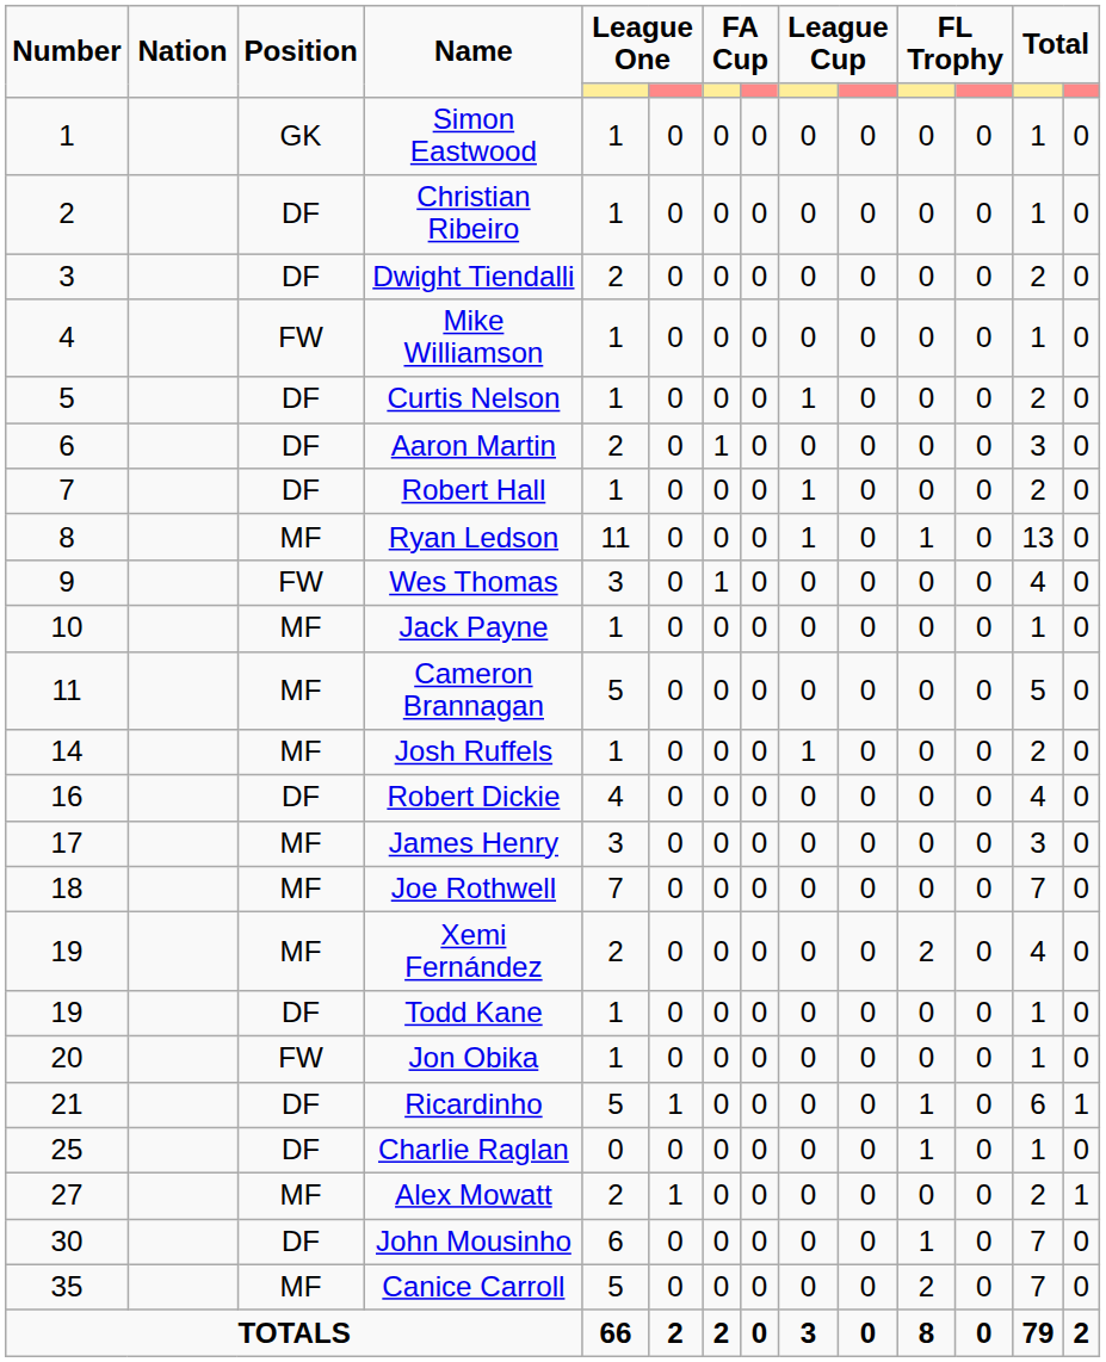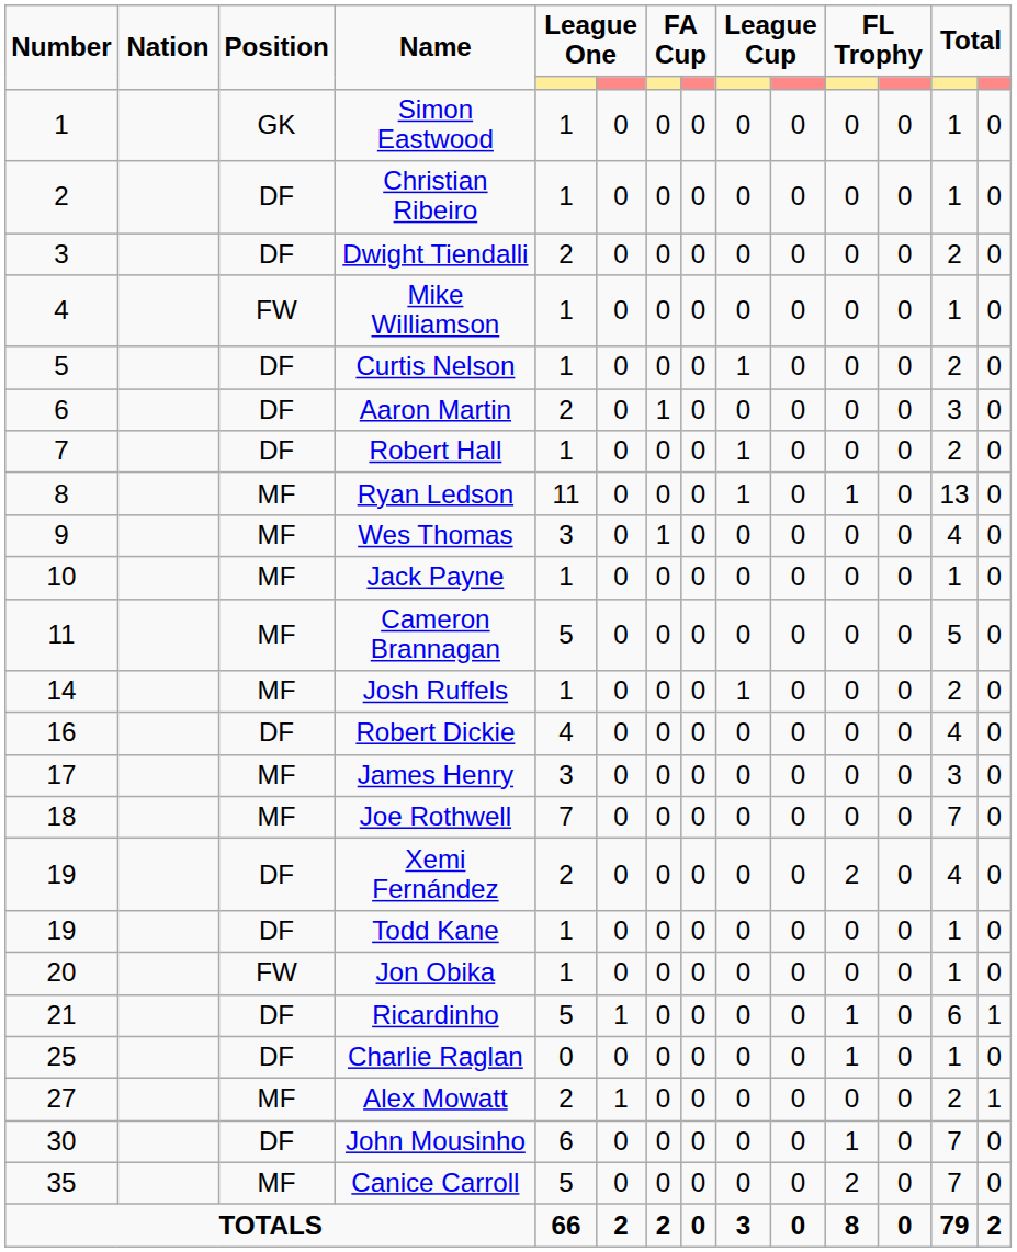 <table class="wikitable" style="font-size: 100%; text-align: center;">
 <tr>
 <td rowspan="2" width="10%" align="center"><strong>Number</strong></td>
 <td rowspan="2" width="10%" align="center"><strong>Nation</strong></td>
 <td rowspan="2" width="10%" align="center"><strong>Position</strong></td>
 <td rowspan="2" width="20%" align="center"><strong>Name</strong></td>
 <td colspan="2" align="center"><strong>League One</strong></td>
 <td colspan="2" align="center"><strong>FA Cup</strong></td>
 <td colspan="2" align="center"><strong>League Cup</strong></td>
 <td colspan="2" align="center"><strong>FL Trophy</strong></td>
 <td colspan="2" align="center"><strong>Total</strong></td>
 </tr>
 <tr>
 <th width=60 style="background: #FFEE99"></th>
 <th width=60 style="background: #FF8888"></th>
 <th width=60 style="background: #FFEE99"></th>
 <th width=60 style="background: #FF8888"></th>
 <th width=60 style="background: #FFEE99"></th>
 <th width=60 style="background: #FF8888"></th>
 <th width=60 style="background: #FFEE99"></th>
 <th width=60 style="background: #FF8888"></th>
 <th width=60 style="background: #FFEE99"></th>
 <th width=60 style="background: #FF8888"></th>
 </tr>
 <tr>
 <td>1</td>
 <td></td>
 <td>GK</td>
 <td><a href='#'>Simon Eastwood</a></td>
 <td>1</td>
 <td>0</td>
 <td>0</td>
 <td>0</td>
 <td>0</td>
 <td>0</td>
 <td>0</td>
 <td>0</td>
 <td>1</td>
 <td>0</td>
 </tr>
 <tr>
 <td>2</td>
 <td></td>
 <td>DF</td>
 <td><a href='#'>Christian Ribeiro</a></td>
 <td>1</td>
 <td>0</td>
 <td>0</td>
 <td>0</td>
 <td>0</td>
 <td>0</td>
 <td>0</td>
 <td>0</td>
 <td>1</td>
 <td>0</td>
 </tr>
 <tr>
 <td>3</td>
 <td></td>
 <td>DF</td>
 <td><a href='#'>Dwight Tiendalli</a></td>
 <td>2</td>
 <td>0</td>
 <td>0</td>
 <td>0</td>
 <td>0</td>
 <td>0</td>
 <td>0</td>
 <td>0</td>
 <td>2</td>
 <td>0</td>
 </tr>
 <tr>
 <td>4</td>
 <td></td>
 <td>FW</td>
 <td><a href='#'>Mike Williamson</a></td>
 <td>1</td>
 <td>0</td>
 <td>0</td>
 <td>0</td>
 <td>0</td>
 <td>0</td>
 <td>0</td>
 <td>0</td>
 <td>1</td>
 <td>0</td>
 </tr>
 <tr>
 <td>5</td>
 <td></td>
 <td>DF</td>
 <td><a href='#'>Curtis Nelson</a></td>
 <td>1</td>
 <td>0</td>
 <td>0</td>
 <td>0</td>
 <td>1</td>
 <td>0</td>
 <td>0</td>
 <td>0</td>
 <td>2</td>
 <td>0</td>
 </tr>
 <tr>
 <td>6</td>
 <td></td>
 <td>DF</td>
 <td><a href='#'>Aaron Martin</a></td>
 <td>2</td>
 <td>0</td>
 <td>1</td>
 <td>0</td>
 <td>0</td>
 <td>0</td>
 <td>0</td>
 <td>0</td>
 <td>3</td>
 <td>0</td>
 </tr>
 <tr>
 <td>7</td>
 <td></td>
 <td>DF</td>
 <td><a href='#'>Robert Hall</a></td>
 <td>1</td>
 <td>0</td>
 <td>0</td>
 <td>0</td>
 <td>1</td>
 <td>0</td>
 <td>0</td>
 <td>0</td>
 <td>2</td>
 <td>0</td>
 </tr>
 <tr>
 <td>8</td>
 <td></td>
 <td>MF</td>
 <td><a href='#'>Ryan Ledson</a></td>
 <td>11</td>
 <td>0</td>
 <td>0</td>
 <td>0</td>
 <td>1</td>
 <td>0</td>
 <td>1</td>
 <td>0</td>
 <td>13</td>
 <td>0</td>
 </tr>
 <tr>
 <td>9</td>
 <td></td>
-<td>FW</td>
+<td>MF</td>
 <td><a href='#'>Wes Thomas</a></td>
 <td>3</td>
 <td>0</td>
 <td>1</td>
 <td>0</td>
 <td>0</td>
 <td>0</td>
 <td>0</td>
 <td>0</td>
 <td>4</td>
 <td>0</td>
 </tr>
 <tr>
 <td>10</td>
 <td></td>
 <td>MF</td>
 <td><a href='#'>Jack Payne</a></td>
 <td>1</td>
 <td>0</td>
 <td>0</td>
 <td>0</td>
 <td>0</td>
 <td>0</td>
 <td>0</td>
 <td>0</td>
 <td>1</td>
 <td>0</td>
 </tr>
 <tr>
 <td>11</td>
 <td></td>
 <td>MF</td>
 <td><a href='#'>Cameron Brannagan</a></td>
 <td>5</td>
 <td>0</td>
 <td>0</td>
 <td>0</td>
 <td>0</td>
 <td>0</td>
 <td>0</td>
 <td>0</td>
 <td>5</td>
 <td>0</td>
 </tr>
 <tr>
 <td>14</td>
 <td></td>
 <td>MF</td>
 <td><a href='#'>Josh Ruffels</a></td>
 <td>1</td>
 <td>0</td>
 <td>0</td>
 <td>0</td>
 <td>1</td>
 <td>0</td>
 <td>0</td>
 <td>0</td>
 <td>2</td>
 <td>0</td>
 </tr>
 <tr>
 <td>16</td>
 <td></td>
 <td>DF</td>
 <td><a href='#'>Robert Dickie</a></td>
 <td>4</td>
 <td>0</td>
 <td>0</td>
 <td>0</td>
 <td>0</td>
 <td>0</td>
 <td>0</td>
 <td>0</td>
 <td>4</td>
 <td>0</td>
 </tr>
 <tr>
 <td>17</td>
 <td></td>
 <td>MF</td>
 <td><a href='#'>James Henry</a></td>
 <td>3</td>
 <td>0</td>
 <td>0</td>
 <td>0</td>
 <td>0</td>
 <td>0</td>
 <td>0</td>
 <td>0</td>
 <td>3</td>
 <td>0</td>
 </tr>
 <tr>
 <td>18</td>
 <td></td>
 <td>MF</td>
 <td><a href='#'>Joe Rothwell</a></td>
 <td>7</td>
 <td>0</td>
 <td>0</td>
 <td>0</td>
 <td>0</td>
 <td>0</td>
 <td>0</td>
 <td>0</td>
 <td>7</td>
 <td>0</td>
 </tr>
 <tr>
 <td>19</td>
 <td></td>
-<td>MF</td>
+<td>DF</td>
 <td><a href='#'>Xemi Fernández</a></td>
 <td>2</td>
 <td>0</td>
 <td>0</td>
 <td>0</td>
 <td>0</td>
 <td>0</td>
 <td>2</td>
 <td>0</td>
 <td>4</td>
 <td>0</td>
 </tr>
 <tr>
 <td>19</td>
 <td></td>
 <td>DF</td>
 <td><a href='#'>Todd Kane</a></td>
 <td>1</td>
 <td>0</td>
 <td>0</td>
 <td>0</td>
 <td>0</td>
 <td>0</td>
 <td>0</td>
 <td>0</td>
 <td>1</td>
 <td>0</td>
 </tr>
 <tr>
 <td>20</td>
 <td></td>
 <td>FW</td>
 <td><a href='#'>Jon Obika</a></td>
 <td>1</td>
 <td>0</td>
 <td>0</td>
 <td>0</td>
 <td>0</td>
 <td>0</td>
 <td>0</td>
 <td>0</td>
 <td>1</td>
 <td>0</td>
 </tr>
 <tr>
 <td>21</td>
 <td></td>
 <td>DF</td>
 <td><a href='#'>Ricardinho</a></td>
 <td>5</td>
 <td>1</td>
 <td>0</td>
 <td>0</td>
 <td>0</td>
 <td>0</td>
 <td>1</td>
 <td>0</td>
 <td>6</td>
 <td>1</td>
 </tr>
 <tr>
 <td>25</td>
 <td></td>
 <td>DF</td>
 <td><a href='#'>Charlie Raglan</a></td>
 <td>0</td>
 <td>0</td>
 <td>0</td>
 <td>0</td>
 <td>0</td>
 <td>0</td>
 <td>1</td>
 <td>0</td>
 <td>1</td>
 <td>0</td>
 </tr>
 <tr>
 <td>27</td>
 <td></td>
 <td>MF</td>
 <td><a href='#'>Alex Mowatt</a></td>
 <td>2</td>
 <td>1</td>
 <td>0</td>
 <td>0</td>
 <td>0</td>
 <td>0</td>
 <td>0</td>
 <td>0</td>
 <td>2</td>
 <td>1</td>
 </tr>
 <tr>
 <td>30</td>
 <td></td>
 <td>DF</td>
 <td><a href='#'>John Mousinho</a></td>
 <td>6</td>
 <td>0</td>
 <td>0</td>
 <td>0</td>
 <td>0</td>
 <td>0</td>
 <td>1</td>
 <td>0</td>
 <td>7</td>
 <td>0</td>
 </tr>
 <tr>
 <td>35</td>
 <td></td>
 <td>MF</td>
 <td><a href='#'>Canice Carroll</a></td>
 <td>5</td>
 <td>0</td>
 <td>0</td>
 <td>0</td>
 <td>0</td>
 <td>0</td>
 <td>2</td>
 <td>0</td>
 <td>7</td>
 <td>0</td>
 </tr>
 <tr>
 <td colspan="4"><strong>TOTALS</strong></td>
 <td><strong>66</strong> </td>
 <td><strong>2</strong>  </td>
 <td><strong>2</strong>  </td>
 <td><strong>0</strong>  </td>
 <td><strong>3</strong>  </td>
 <td><strong>0</strong>  </td>
 <td><strong>8</strong>  </td>
 <td><strong>0</strong>  </td>
 <td><strong>79</strong>  </td>
 <td><strong>2</strong>  </td>
 </tr>
 </table>
